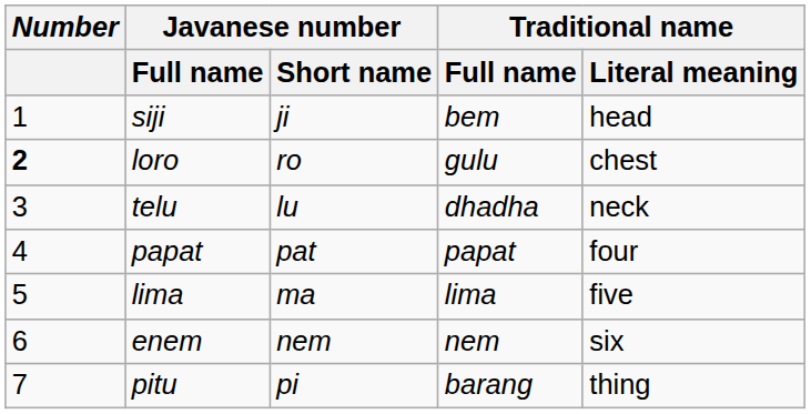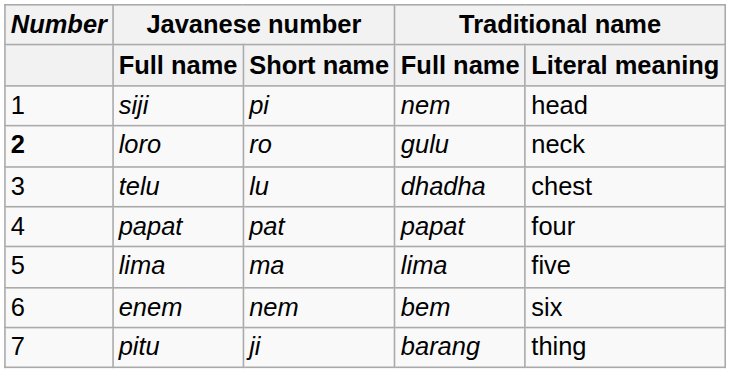 <table class="wikitable" style="margin: 1em auto">
 <tr>
 <th><em>Number</em></th>
 <th colspan="2">Javanese number</th>
 <th colspan="2">Traditional name</th>
 </tr>
 <tr>
 <th></th>
 <th>Full name</th>
 <th>Short name</th>
 <th>Full name</th>
 <th>Literal meaning</th>
 </tr>
 <tr>
 <td>1</td>
 <td><em>siji</em></td>
-<td><em>ji</em></td>
-<td><em>bem</em></td>
+<td><em>pi</em></td>
+<td><em>nem</em></td>
 <td>head</td>
 </tr>
 <tr>
 <td><strong>2</strong></td>
 <td><em>loro</em></td>
 <td><em>ro</em></td>
 <td><em>gulu</em></td>
-<td>chest</td>
+<td>neck</td>
 </tr>
 <tr>
 <td>3</td>
 <td><em>telu</em></td>
 <td><em>lu</em></td>
 <td><em>dhadha</em></td>
-<td>neck</td>
+<td>chest</td>
 </tr>
 <tr>
 <td>4</td>
 <td><em>papat</em></td>
 <td><em>pat</em></td>
 <td><em>papat</em></td>
 <td>four</td>
 </tr>
 <tr>
 <td>5</td>
 <td><em>lima</em></td>
 <td><em>ma</em></td>
 <td><em>lima</em></td>
 <td>five</td>
 </tr>
 <tr>
 <td>6</td>
 <td><em>enem</em></td>
 <td><em>nem</em></td>
-<td><em>nem</em></td>
+<td><em>bem</em></td>
 <td>six</td>
 </tr>
 <tr>
 <td>7</td>
 <td><em>pitu</em></td>
-<td><em>pi</em></td>
+<td><em>ji</em></td>
 <td><em>barang</em></td>
 <td>thing</td>
 </tr>
 </table>
